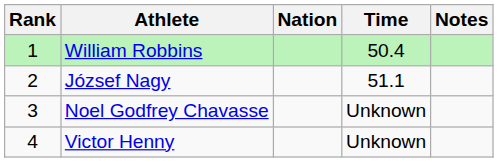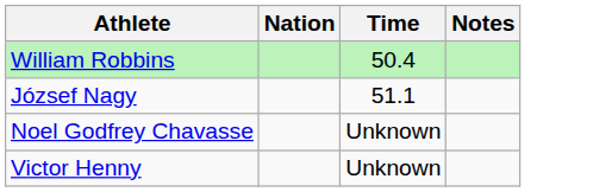 <table class="wikitable sortable" style="text-align:center">
 <tr>
-<th>Rank</th>
 <th>Athlete</th>
 <th>Nation</th>
 <th>Time</th>
 <th>Notes</th>
 </tr>
 <tr bgcolor=bbf3bb>
-<td>1</td>
 <td align=left data-sort-value="Robbins, William"><a href='#'>William Robbins</a></td>
 <td align=left></td>
 <td>50.4</td>
 <td></td>
 </tr>
 <tr>
-<td>2</td>
 <td align=left data-sort-value="Nagy, József"><a href='#'>József Nagy</a></td>
 <td align=left></td>
 <td>51.1</td>
 <td></td>
 </tr>
 <tr>
-<td>3</td>
 <td align=left data-sort-value="Chavasse, Noel Godfrey"><a href='#'>Noel Godfrey Chavasse</a></td>
 <td align=left></td>
 <td>Unknown</td>
 <td></td>
 </tr>
 <tr>
-<td>4</td>
 <td align=left data-sort-value="Henny, Victor"><a href='#'>Victor Henny</a></td>
 <td align=left></td>
 <td>Unknown</td>
 <td></td>
 </tr>
 </table>
